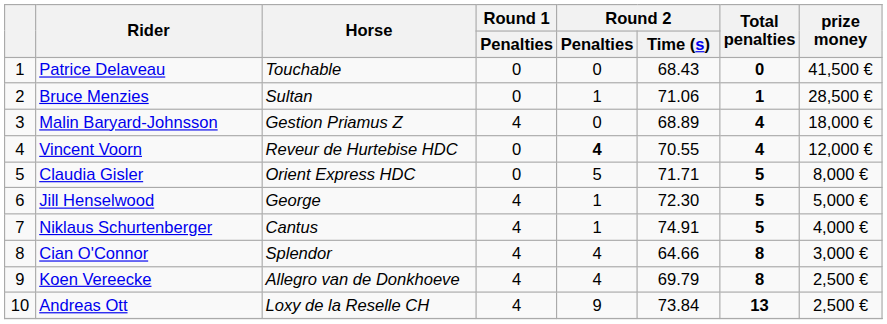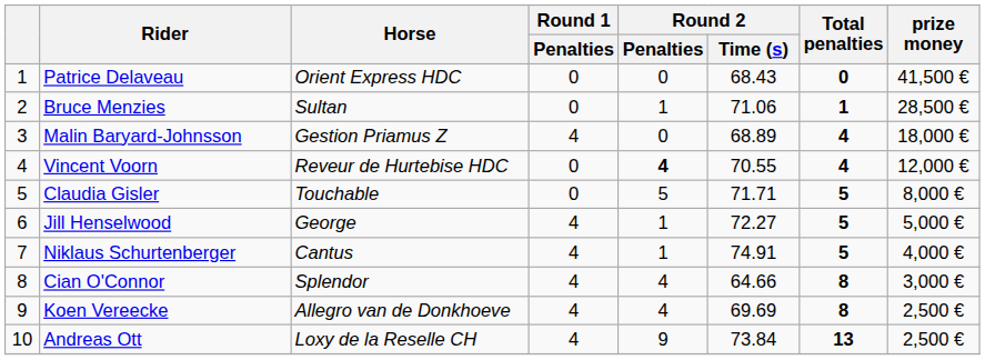 <table class="wikitable" style="font-size: 90%; text-align:center">
 <tr>
 <th rowspan=2 width=20></th>
 <th rowspan=2 width=190>Rider</th>
 <th rowspan=2 width=180>Horse</th>
 <th>Round 1</th>
 <th colspan=2>Round 2</th>
 <th rowspan=2>Total<br>penalties</th>
 <th rowspan=2 width=65>prize<br>money</th>
 </tr>
 <tr>
 <th width=50>Penalties</th>
 <th width=60>Penalties</th>
 <th width=65>Time (<a href='#'>s</a>)</th>
 </tr>
 <tr>
 <td>1</td>
 <td align=left> <a href='#'>Patrice Delaveau</a></td>
-<td align=left><em>Touchable</em></td>
+<td align=left><em>Orient Express HDC</em></td>
 <td>0</td>
 <td>0</td>
 <td>68.43</td>
 <td><strong>0</strong></td>
 <td>41,500 €</td>
 </tr>
 <tr>
 <td>2</td>
 <td align=left> <a href='#'>Bruce Menzies</a></td>
 <td align=left><em>Sultan</em></td>
 <td>0</td>
 <td>1</td>
 <td>71.06</td>
 <td><strong>1</strong></td>
 <td>28,500 €</td>
 </tr>
 <tr>
 <td>3</td>
 <td align=left> <a href='#'>Malin Baryard-Johnsson</a></td>
 <td align=left><em>Gestion Priamus Z</em></td>
 <td>4</td>
 <td>0</td>
 <td>68.89</td>
 <td><strong>4</strong></td>
 <td>18,000 €</td>
 </tr>
 <tr>
 <td>4</td>
 <td align=left> <a href='#'>Vincent Voorn</a></td>
 <td align=left><em>Reveur de Hurtebise HDC</em></td>
 <td>0</td>
 <td><strong>4</strong></td>
 <td>70.55</td>
 <td><strong>4</strong></td>
 <td>12,000 €</td>
 </tr>
 <tr>
 <td>5</td>
 <td align=left> <a href='#'>Claudia Gisler</a></td>
-<td align=left><em>Orient Express HDC</em></td>
+<td align=left><em>Touchable</em></td>
 <td>0</td>
 <td>5</td>
 <td>71.71</td>
 <td><strong>5</strong></td>
 <td>8,000 €</td>
 </tr>
 <tr>
 <td>6</td>
 <td align=left> <a href='#'>Jill Henselwood</a></td>
 <td align=left><em>George</em></td>
 <td>4</td>
 <td>1</td>
-<td>72.30</td>
+<td>72.27</td>
 <td><strong>5</strong></td>
 <td>5,000 €</td>
 </tr>
 <tr>
 <td>7</td>
 <td align=left> <a href='#'>Niklaus Schurtenberger</a></td>
 <td align=left><em>Cantus</em></td>
 <td>4</td>
 <td>1</td>
 <td>74.91</td>
 <td><strong>5</strong></td>
 <td>4,000 €</td>
 </tr>
 <tr>
 <td>8</td>
 <td align=left> <a href='#'>Cian O'Connor</a></td>
 <td align=left><em>Splendor</em></td>
 <td>4</td>
 <td>4</td>
 <td>64.66</td>
 <td><strong>8</strong></td>
 <td>3,000 €</td>
 </tr>
 <tr>
 <td>9</td>
 <td align=left> <a href='#'>Koen Vereecke</a></td>
 <td align=left><em>Allegro van de Donkhoeve</em></td>
 <td>4</td>
 <td>4</td>
-<td>69.79</td>
+<td>69.69</td>
 <td><strong>8</strong></td>
 <td>2,500 €</td>
 </tr>
 <tr>
 <td>10</td>
 <td align=left> <a href='#'>Andreas Ott</a></td>
 <td align=left><em>Loxy de la Reselle CH</em></td>
 <td>4</td>
 <td>9</td>
 <td>73.84</td>
 <td><strong>13</strong></td>
 <td>2,500 €</td>
 </tr>
 <tr>
 </tr>
 </table>
